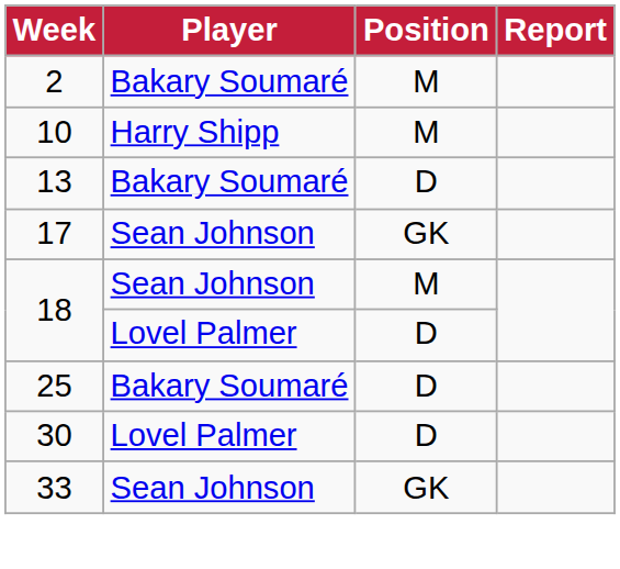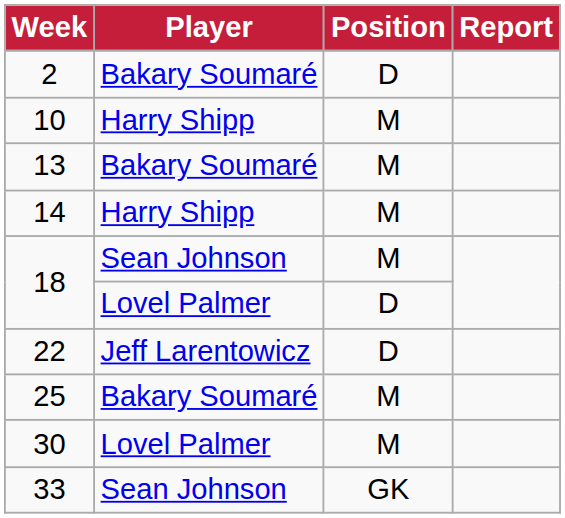 <table class=wikitable>
 <tr>
 <th style="background:#C41E3A; color:white; text-align:center;">Week</th>
 <th style="background:#C41E3A; color:white; text-align:center;">Player</th>
 <th style="background:#C41E3A; color:white; text-align:center;">Position</th>
 <th style="background:#C41E3A; color:white; text-align:center;">Report</th>
 </tr>
 <tr>
 <td style="text-align:center;">2</td>
 <td> <a href='#'>Bakary Soumaré</a></td>
-<td style="text-align:center;">M</td>
+<td style="text-align:center;">D</td>
 <td style="text-align:center;"></td>
 </tr>
 <tr>
 <td style="text-align:center;">10</td>
 <td> <a href='#'>Harry Shipp</a></td>
 <td style="text-align:center;">M</td>
 <td style="text-align:center;"></td>
 </tr>
 <tr>
 <td style="text-align:center;">13</td>
 <td> <a href='#'>Bakary Soumaré</a></td>
-<td style="text-align:center;">D</td>
+<td style="text-align:center;">M</td>
 <td style="text-align:center;"></td>
 </tr>
 <tr>
-<td style="text-align:center;">17</td>
-<td> <a href='#'>Sean Johnson</a></td>
-<td style="text-align:center;">GK</td>
+<td style="text-align:center;">14</td>
+<td> <a href='#'>Harry Shipp</a></td>
+<td style="text-align:center;">M</td>
 <td style="text-align:center;"></td>
 </tr>
 <tr>
 <td style="text-align:center;" rowspan=2>18</td>
 <td> <a href='#'>Sean Johnson</a></td>
 <td style="text-align:center;">M</td>
 <td style="text-align:center;" rowspan=2></td>
 </tr>
 <tr>
 <td> <a href='#'>Lovel Palmer</a></td>
 <td style="text-align:center;">D</td>
 </tr>
 <tr>
+<td style="text-align:center;">22</td>
+<td> <a href='#'>Jeff Larentowicz</a></td>
+<td style="text-align:center;">D</td>
+<td style="text-align:center;"></td>
+</tr>
+<tr>
 <td style="text-align:center;">25</td>
 <td> <a href='#'>Bakary Soumaré</a></td>
-<td style="text-align:center;">D</td>
+<td style="text-align:center;">M</td>
 <td style="text-align:center;"></td>
 </tr>
 <tr>
 <td style="text-align:center;">30</td>
 <td> <a href='#'>Lovel Palmer</a></td>
-<td style="text-align:center;">D</td>
+<td style="text-align:center;">M</td>
 <td style="text-align:center;"></td>
 </tr>
 <tr>
 <td style="text-align:center;">33</td>
 <td> <a href='#'>Sean Johnson</a></td>
 <td style="text-align:center;">GK</td>
 <td style="text-align:center;"></td>
 </tr>
 </table>
